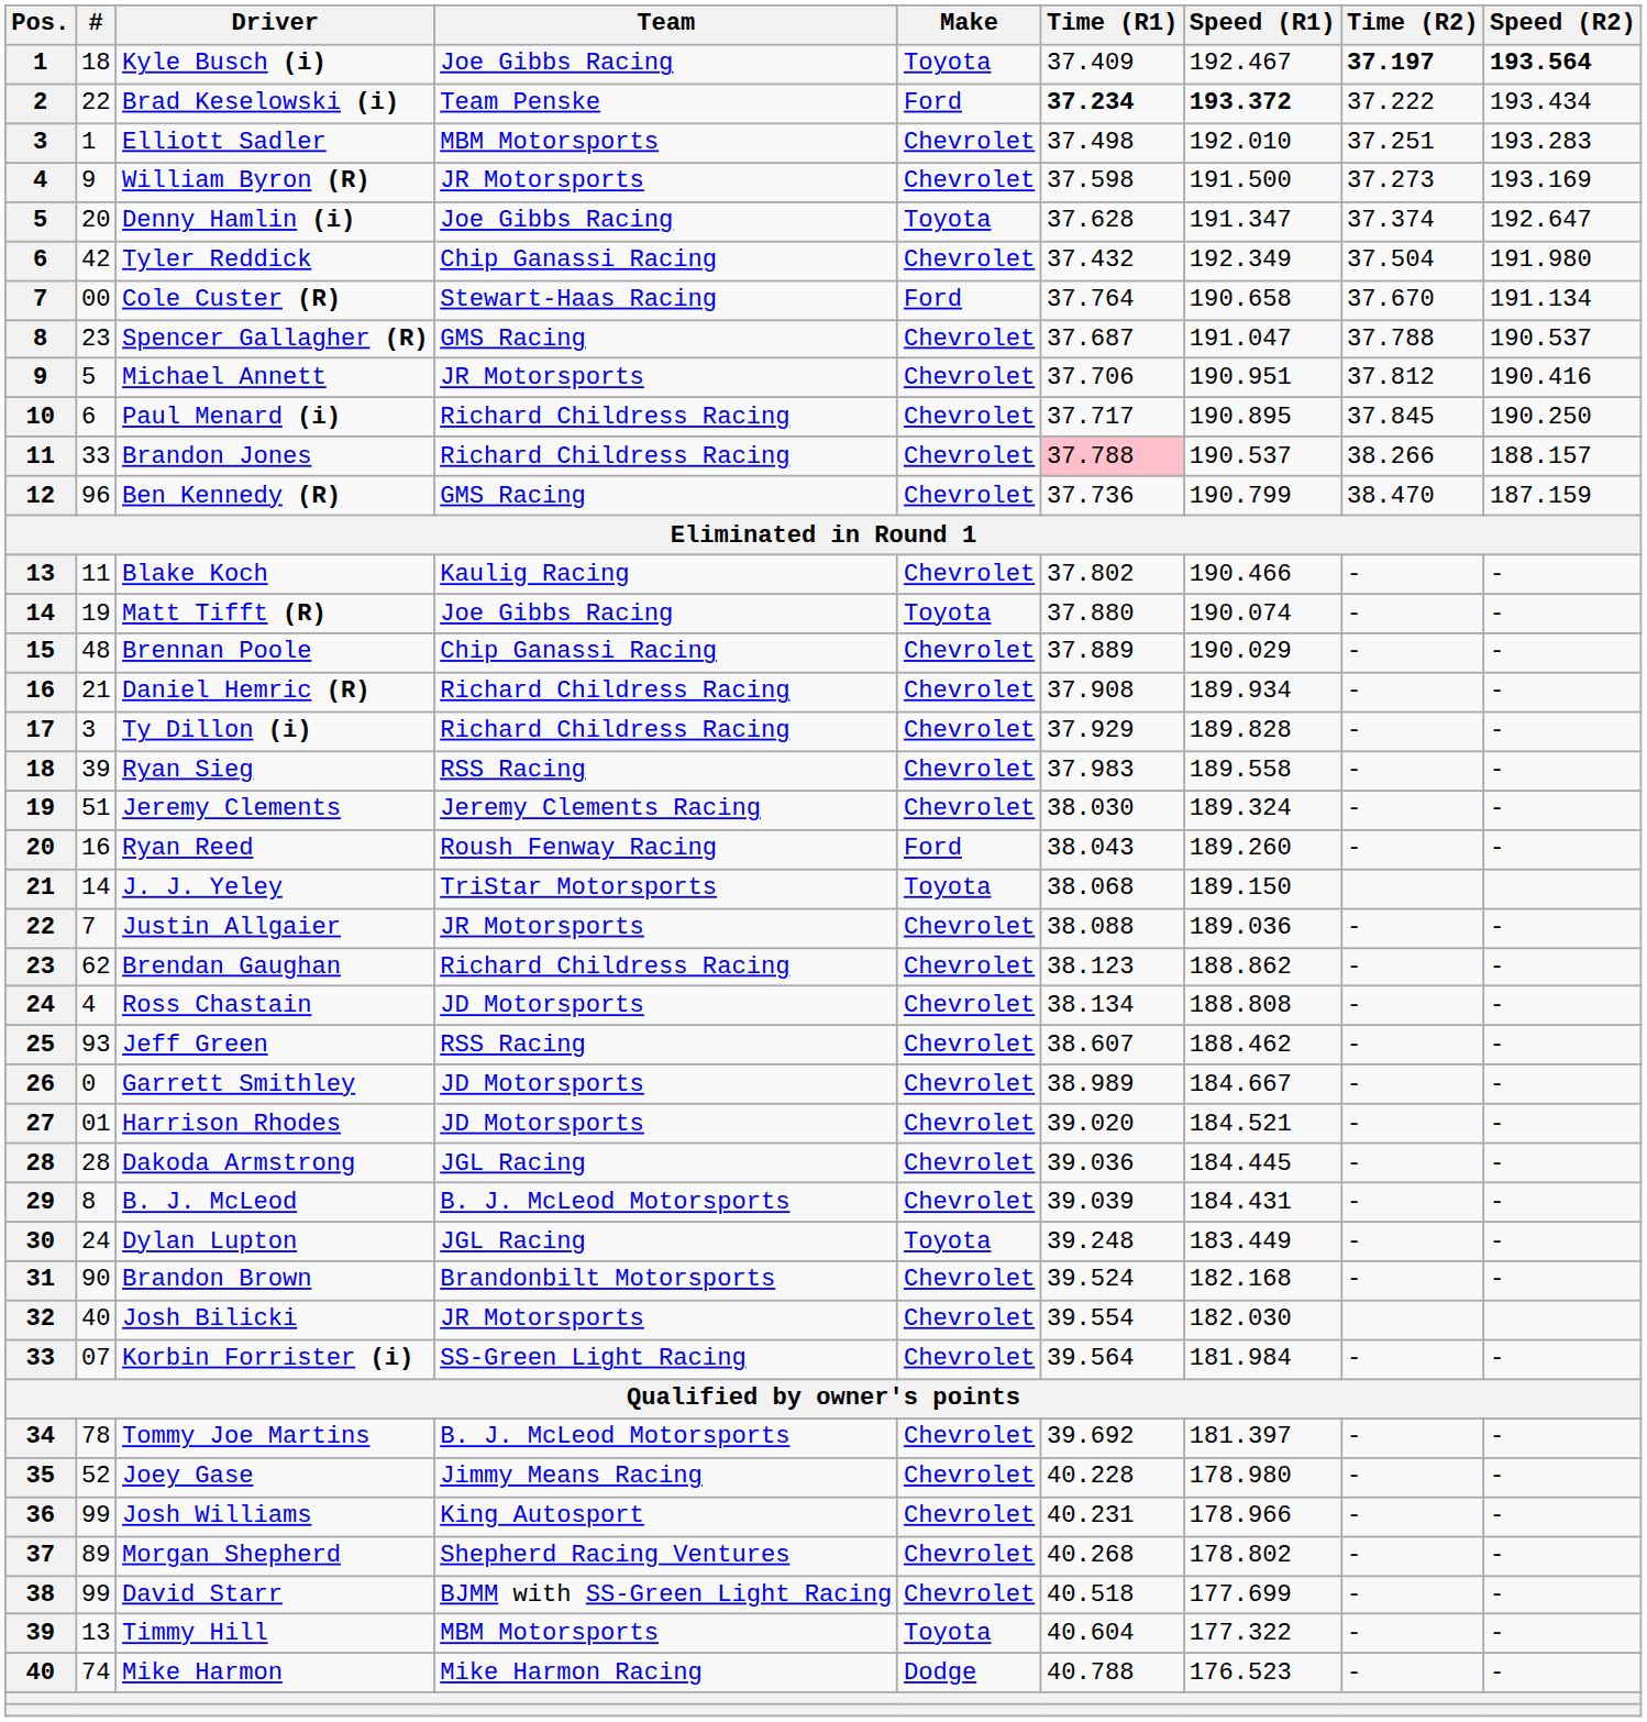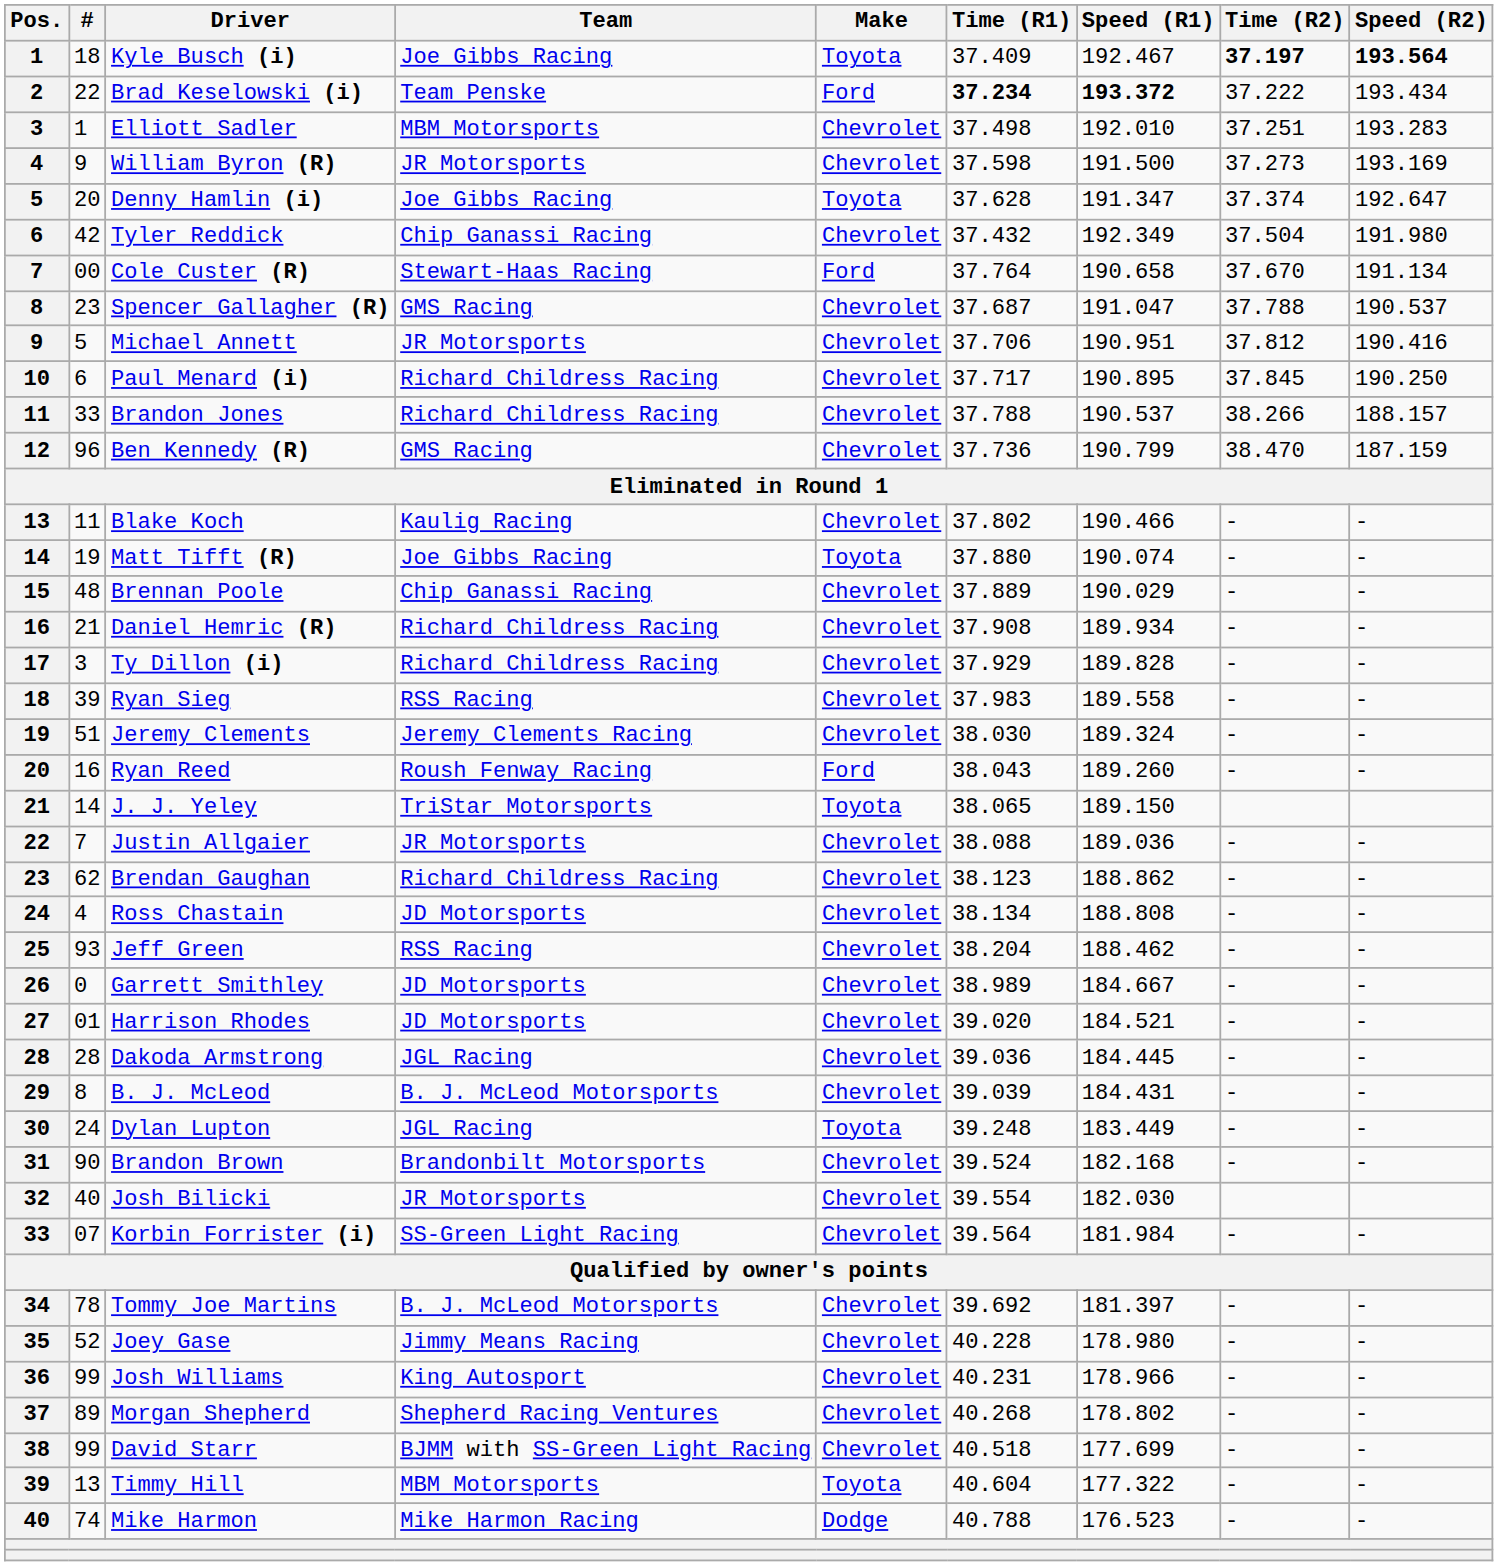 <table class="wikitable" style="font-size:95%">
 <tr>
 <th>Pos.</th>
 <th>#</th>
 <th>Driver</th>
 <th>Team</th>
 <th>Make</th>
 <th>Time (R1)</th>
 <th>Speed (R1)</th>
 <th>Time (R2)</th>
 <th>Speed (R2)</th>
 </tr>
 <tr>
 <th>1</th>
 <td>18</td>
 <td><a href='#'>Kyle Busch</a> <strong>(i)</strong></td>
 <td><a href='#'>Joe Gibbs Racing</a></td>
 <td><a href='#'>Toyota</a></td>
 <td>37.409</td>
 <td>192.467</td>
 <td><strong>37.197</strong></td>
 <td><strong>193.564</strong></td>
 </tr>
 <tr>
 <th>2</th>
 <td>22</td>
 <td><a href='#'>Brad Keselowski</a> <strong>(i)</strong></td>
 <td><a href='#'>Team Penske</a></td>
 <td><a href='#'>Ford</a></td>
 <td><strong>37.234</strong></td>
 <td><strong>193.372</strong></td>
 <td>37.222</td>
 <td>193.434</td>
 </tr>
 <tr>
 <th>3</th>
 <td>1</td>
 <td><a href='#'>Elliott Sadler</a></td>
 <td><a href='#'>MBM Motorsports</a></td>
 <td><a href='#'>Chevrolet</a></td>
 <td>37.498</td>
 <td>192.010</td>
 <td>37.251</td>
 <td>193.283</td>
 </tr>
 <tr>
 <th>4</th>
 <td>9</td>
 <td><a href='#'>William Byron</a> <strong>(R)</strong></td>
 <td><a href='#'>JR Motorsports</a></td>
 <td><a href='#'>Chevrolet</a></td>
 <td>37.598</td>
 <td>191.500</td>
 <td>37.273</td>
 <td>193.169</td>
 </tr>
 <tr>
 <th>5</th>
 <td>20</td>
 <td><a href='#'>Denny Hamlin</a> <strong>(i)</strong></td>
 <td><a href='#'>Joe Gibbs Racing</a></td>
 <td><a href='#'>Toyota</a></td>
 <td>37.628</td>
 <td>191.347</td>
 <td>37.374</td>
 <td>192.647</td>
 </tr>
 <tr>
 <th>6</th>
 <td>42</td>
 <td><a href='#'>Tyler Reddick</a></td>
 <td><a href='#'>Chip Ganassi Racing</a></td>
 <td><a href='#'>Chevrolet</a></td>
 <td>37.432</td>
 <td>192.349</td>
 <td>37.504</td>
 <td>191.980</td>
 </tr>
 <tr>
 <th>7</th>
 <td>00</td>
 <td><a href='#'>Cole Custer</a> <strong>(R)</strong></td>
 <td><a href='#'>Stewart-Haas Racing</a></td>
 <td><a href='#'>Ford</a></td>
 <td>37.764</td>
 <td>190.658</td>
 <td>37.670</td>
 <td>191.134</td>
 </tr>
 <tr>
 <th>8</th>
 <td>23</td>
 <td><a href='#'>Spencer Gallagher</a> <strong>(R)</strong></td>
 <td><a href='#'>GMS Racing</a></td>
 <td><a href='#'>Chevrolet</a></td>
 <td>37.687</td>
 <td>191.047</td>
 <td>37.788</td>
 <td>190.537</td>
 </tr>
 <tr>
 <th>9</th>
 <td>5</td>
 <td><a href='#'>Michael Annett</a></td>
 <td><a href='#'>JR Motorsports</a></td>
 <td><a href='#'>Chevrolet</a></td>
 <td>37.706</td>
 <td>190.951</td>
 <td>37.812</td>
 <td>190.416</td>
 </tr>
 <tr>
 <th>10</th>
 <td>6</td>
 <td><a href='#'>Paul Menard</a> <strong>(i)</strong></td>
 <td><a href='#'>Richard Childress Racing</a></td>
 <td><a href='#'>Chevrolet</a></td>
 <td>37.717</td>
 <td>190.895</td>
 <td>37.845</td>
 <td>190.250</td>
 </tr>
 <tr>
 <th>11</th>
 <td>33</td>
 <td><a href='#'>Brandon Jones</a></td>
 <td><a href='#'>Richard Childress Racing</a></td>
 <td><a href='#'>Chevrolet</a></td>
-<td style="background: pink;">37.788</td>
+<td>37.788</td>
 <td>190.537</td>
 <td>38.266</td>
 <td>188.157</td>
 </tr>
 <tr>
 <th>12</th>
 <td>96</td>
 <td><a href='#'>Ben Kennedy</a> <strong>(R)</strong></td>
 <td><a href='#'>GMS Racing</a></td>
 <td><a href='#'>Chevrolet</a></td>
 <td>37.736</td>
 <td>190.799</td>
 <td>38.470</td>
 <td>187.159</td>
 </tr>
 <tr>
 <th colspan="9">Eliminated in Round 1</th>
 </tr>
 <tr>
 <th>13</th>
 <td>11</td>
 <td><a href='#'>Blake Koch</a></td>
 <td><a href='#'>Kaulig Racing</a></td>
 <td><a href='#'>Chevrolet</a></td>
 <td>37.802</td>
 <td>190.466</td>
 <td>-</td>
 <td>-</td>
 </tr>
 <tr>
 <th>14</th>
 <td>19</td>
 <td><a href='#'>Matt Tifft</a> <strong>(R)</strong></td>
 <td><a href='#'>Joe Gibbs Racing</a></td>
 <td><a href='#'>Toyota</a></td>
 <td>37.880</td>
 <td>190.074</td>
 <td>-</td>
 <td>-</td>
 </tr>
 <tr>
 <th>15</th>
 <td>48</td>
 <td><a href='#'>Brennan Poole</a></td>
 <td><a href='#'>Chip Ganassi Racing</a></td>
 <td><a href='#'>Chevrolet</a></td>
 <td>37.889</td>
 <td>190.029</td>
 <td>-</td>
 <td>-</td>
 </tr>
 <tr>
 <th>16</th>
 <td>21</td>
 <td><a href='#'>Daniel Hemric</a> <strong>(R)</strong></td>
 <td><a href='#'>Richard Childress Racing</a></td>
 <td><a href='#'>Chevrolet</a></td>
 <td>37.908</td>
 <td>189.934</td>
 <td>-</td>
 <td>-</td>
 </tr>
 <tr>
 <th>17</th>
 <td>3</td>
 <td><a href='#'>Ty Dillon</a> <strong>(i)</strong></td>
 <td><a href='#'>Richard Childress Racing</a></td>
 <td><a href='#'>Chevrolet</a></td>
 <td>37.929</td>
 <td>189.828</td>
 <td>-</td>
 <td>-</td>
 </tr>
 <tr>
 <th>18</th>
 <td>39</td>
 <td><a href='#'>Ryan Sieg</a></td>
 <td><a href='#'>RSS Racing</a></td>
 <td><a href='#'>Chevrolet</a></td>
 <td>37.983</td>
 <td>189.558</td>
 <td>-</td>
 <td>-</td>
 </tr>
 <tr>
 <th>19</th>
 <td>51</td>
 <td><a href='#'>Jeremy Clements</a></td>
 <td><a href='#'>Jeremy Clements Racing</a></td>
 <td><a href='#'>Chevrolet</a></td>
 <td>38.030</td>
 <td>189.324</td>
 <td>-</td>
 <td>-</td>
 </tr>
 <tr>
 <th>20</th>
 <td>16</td>
 <td><a href='#'>Ryan Reed</a></td>
 <td><a href='#'>Roush Fenway Racing</a></td>
 <td><a href='#'>Ford</a></td>
 <td>38.043</td>
 <td>189.260</td>
 <td>-</td>
 <td>-</td>
 </tr>
 <tr>
 <th>21</th>
 <td>14</td>
 <td><a href='#'>J. J. Yeley</a></td>
 <td><a href='#'>TriStar Motorsports</a></td>
 <td><a href='#'>Toyota</a></td>
-<td>38.068</td>
+<td>38.065</td>
 <td>189.150</td>
 <td></td>
 <td></td>
 </tr>
 <tr>
 <th>22</th>
 <td>7</td>
 <td><a href='#'>Justin Allgaier</a></td>
 <td><a href='#'>JR Motorsports</a></td>
 <td><a href='#'>Chevrolet</a></td>
 <td>38.088</td>
 <td>189.036</td>
 <td>-</td>
 <td>-</td>
 </tr>
 <tr>
 <th>23</th>
 <td>62</td>
 <td><a href='#'>Brendan Gaughan</a></td>
 <td><a href='#'>Richard Childress Racing</a></td>
 <td><a href='#'>Chevrolet</a></td>
 <td>38.123</td>
 <td>188.862</td>
 <td>-</td>
 <td>-</td>
 </tr>
 <tr>
 <th>24</th>
 <td>4</td>
 <td><a href='#'>Ross Chastain</a></td>
 <td><a href='#'>JD Motorsports</a></td>
 <td><a href='#'>Chevrolet</a></td>
 <td>38.134</td>
 <td>188.808</td>
 <td>-</td>
 <td>-</td>
 </tr>
 <tr>
 <th>25</th>
 <td>93</td>
 <td><a href='#'>Jeff Green</a></td>
 <td><a href='#'>RSS Racing</a></td>
 <td><a href='#'>Chevrolet</a></td>
-<td>38.607</td>
+<td>38.204</td>
 <td>188.462</td>
 <td>-</td>
 <td>-</td>
 </tr>
 <tr>
 <th>26</th>
 <td>0</td>
 <td><a href='#'>Garrett Smithley</a></td>
 <td><a href='#'>JD Motorsports</a></td>
 <td><a href='#'>Chevrolet</a></td>
 <td>38.989</td>
 <td>184.667</td>
 <td>-</td>
 <td>-</td>
 </tr>
 <tr>
 <th>27</th>
 <td>01</td>
 <td><a href='#'>Harrison Rhodes</a></td>
 <td><a href='#'>JD Motorsports</a></td>
 <td><a href='#'>Chevrolet</a></td>
 <td>39.020</td>
 <td>184.521</td>
 <td>-</td>
 <td>-</td>
 </tr>
 <tr>
 <th>28</th>
 <td>28</td>
 <td><a href='#'>Dakoda Armstrong</a></td>
 <td><a href='#'>JGL Racing</a></td>
 <td><a href='#'>Chevrolet</a></td>
 <td>39.036</td>
 <td>184.445</td>
 <td>-</td>
 <td>-</td>
 </tr>
 <tr>
 <th>29</th>
 <td>8</td>
 <td><a href='#'>B. J. McLeod</a></td>
 <td><a href='#'>B. J. McLeod Motorsports</a></td>
 <td><a href='#'>Chevrolet</a></td>
 <td>39.039</td>
 <td>184.431</td>
 <td>-</td>
 <td>-</td>
 </tr>
 <tr>
 <th>30</th>
 <td>24</td>
 <td><a href='#'>Dylan Lupton</a></td>
 <td><a href='#'>JGL Racing</a></td>
 <td><a href='#'>Toyota</a></td>
 <td>39.248</td>
 <td>183.449</td>
 <td>-</td>
 <td>-</td>
 </tr>
 <tr>
 <th>31</th>
 <td>90</td>
 <td><a href='#'>Brandon Brown</a></td>
 <td><a href='#'>Brandonbilt Motorsports</a></td>
 <td><a href='#'>Chevrolet</a></td>
 <td>39.524</td>
 <td>182.168</td>
 <td>-</td>
 <td>-</td>
 </tr>
 <tr>
 <th>32</th>
 <td>40</td>
 <td><a href='#'>Josh Bilicki</a></td>
 <td><a href='#'>JR Motorsports</a></td>
 <td><a href='#'>Chevrolet</a></td>
 <td>39.554</td>
 <td>182.030</td>
 <td></td>
 <td></td>
 </tr>
 <tr>
 <th>33</th>
 <td>07</td>
 <td><a href='#'>Korbin Forrister</a> <strong>(i)</strong></td>
 <td><a href='#'>SS-Green Light Racing</a></td>
 <td><a href='#'>Chevrolet</a></td>
 <td>39.564</td>
 <td>181.984</td>
 <td>-</td>
 <td>-</td>
 </tr>
 <tr>
 <th colspan="9">Qualified by owner's points</th>
 </tr>
 <tr>
 <th>34</th>
 <td>78</td>
 <td><a href='#'>Tommy Joe Martins</a></td>
 <td><a href='#'>B. J. McLeod Motorsports</a></td>
 <td><a href='#'>Chevrolet</a></td>
 <td>39.692</td>
 <td>181.397</td>
 <td>-</td>
 <td>-</td>
 </tr>
 <tr>
 <th>35</th>
 <td>52</td>
 <td><a href='#'>Joey Gase</a></td>
 <td><a href='#'>Jimmy Means Racing</a></td>
 <td><a href='#'>Chevrolet</a></td>
 <td>40.228</td>
 <td>178.980</td>
 <td>-</td>
 <td>-</td>
 </tr>
 <tr>
 <th>36</th>
 <td>99</td>
 <td><a href='#'>Josh Williams</a></td>
 <td><a href='#'>King Autosport</a></td>
 <td><a href='#'>Chevrolet</a></td>
 <td>40.231</td>
 <td>178.966</td>
 <td>-</td>
 <td>-</td>
 </tr>
 <tr>
 <th>37</th>
 <td>89</td>
 <td><a href='#'>Morgan Shepherd</a></td>
 <td><a href='#'>Shepherd Racing Ventures</a></td>
 <td><a href='#'>Chevrolet</a></td>
 <td>40.268</td>
 <td>178.802</td>
 <td>-</td>
 <td>-</td>
 </tr>
 <tr>
 <th>38</th>
 <td>99</td>
 <td><a href='#'>David Starr</a></td>
 <td><a href='#'>BJMM</a> with <a href='#'>SS-Green Light Racing</a></td>
 <td><a href='#'>Chevrolet</a></td>
 <td>40.518</td>
 <td>177.699</td>
 <td>-</td>
 <td>-</td>
 </tr>
 <tr>
 <th>39</th>
 <td>13</td>
 <td><a href='#'>Timmy Hill</a></td>
 <td><a href='#'>MBM Motorsports</a></td>
 <td><a href='#'>Toyota</a></td>
 <td>40.604</td>
 <td>177.322</td>
 <td>-</td>
 <td>-</td>
 </tr>
 <tr>
 <th>40</th>
 <td>74</td>
 <td><a href='#'>Mike Harmon</a></td>
 <td><a href='#'>Mike Harmon Racing</a></td>
 <td><a href='#'>Dodge</a></td>
 <td>40.788</td>
 <td>176.523</td>
 <td>-</td>
 <td>-</td>
 </tr>
 <tr>
 <th colspan="9"></th>
 </tr>
 <tr>
 <th colspan="9"></th>
 </tr>
 </table>
